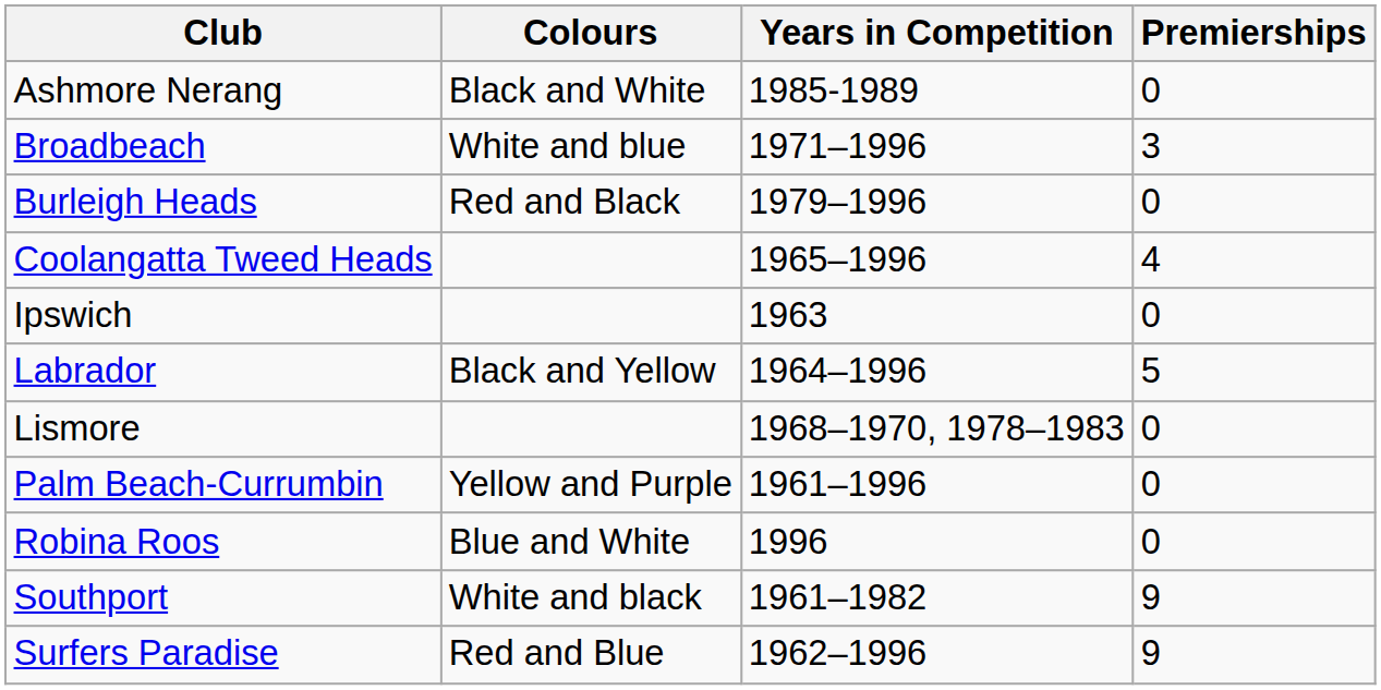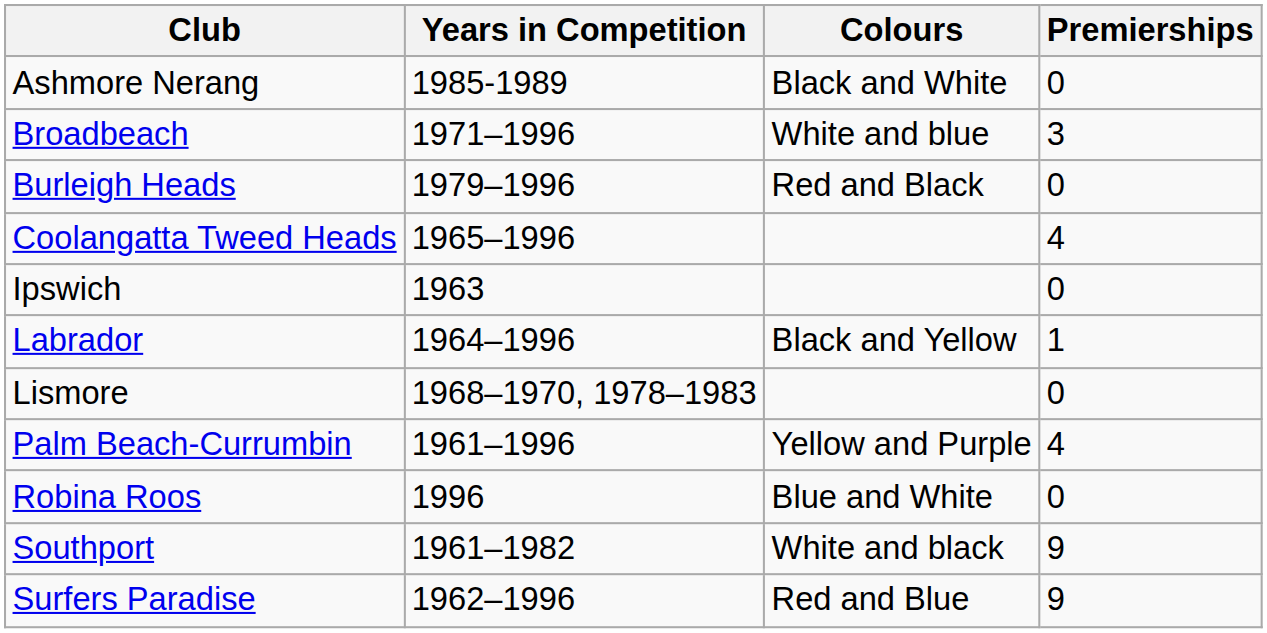 <table Class="wikitable">
 <tr>
 <th>Club</th>
+<th>Years in Competition</th>
 <th>Colours</th>
-<th>Years in Competition</th>
 <th>Premierships</th>
 </tr>
 <tr>
 <td>Ashmore Nerang</td>
+<td>1985-1989</td>
 <td>Black and White</td>
-<td>1985-1989</td>
 <td>0</td>
 </tr>
 <tr>
 <td><a href='#'>Broadbeach</a></td>
+<td>1971–1996</td>
 <td>White and blue</td>
-<td>1971–1996</td>
 <td>3</td>
 </tr>
 <tr>
 <td><a href='#'>Burleigh Heads</a></td>
+<td>1979–1996</td>
 <td>Red and Black</td>
-<td>1979–1996</td>
 <td>0</td>
 </tr>
 <tr>
 <td><a href='#'>Coolangatta Tweed Heads</a></td>
+<td>1965–1996</td>
 <td></td>
-<td>1965–1996</td>
 <td>4</td>
 </tr>
 <tr>
 <td>Ipswich</td>
+<td>1963</td>
 <td></td>
-<td>1963</td>
 <td>0</td>
 </tr>
 <tr>
 <td><a href='#'>Labrador</a></td>
+<td>1964–1996</td>
 <td>Black and Yellow</td>
-<td>1964–1996</td>
-<td>5</td>
+<td>1</td>
 </tr>
 <tr>
 <td>Lismore</td>
+<td>1968–1970, 1978–1983</td>
 <td></td>
-<td>1968–1970, 1978–1983</td>
 <td>0</td>
 </tr>
 <tr>
 <td><a href='#'>Palm Beach-Currumbin</a></td>
+<td>1961–1996</td>
 <td>Yellow and Purple</td>
-<td>1961–1996</td>
-<td>0</td>
+<td>4</td>
 </tr>
 <tr>
 <td><a href='#'>Robina Roos</a></td>
+<td>1996</td>
 <td>Blue and White</td>
-<td>1996</td>
 <td>0</td>
 </tr>
 <tr>
 <td><a href='#'>Southport</a></td>
+<td>1961–1982</td>
 <td>White and black</td>
-<td>1961–1982</td>
 <td>9</td>
 </tr>
 <tr>
 <td><a href='#'>Surfers Paradise</a></td>
+<td>1962–1996</td>
 <td>Red and Blue</td>
-<td>1962–1996</td>
 <td>9</td>
 </tr>
 </table>
